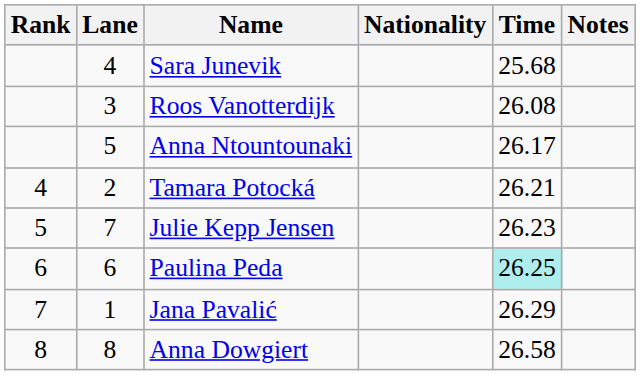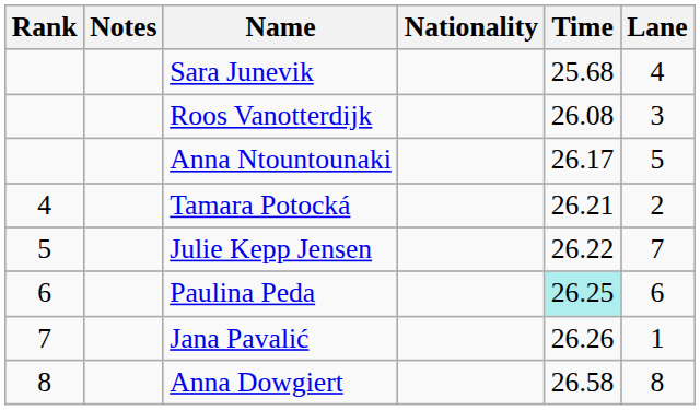 <table class="wikitable sortable" style="text-align:center">
 <tr>
 <th>Rank</th>
-<th>Lane</th>
+<th>Notes</th>
 <th>Name</th>
 <th>Nationality</th>
 <th>Time</th>
-<th>Notes</th>
+<th>Lane</th>
 </tr>
 <tr>
 <td></td>
-<td>4</td>
+<td></td>
 <td align=left><a href='#'>Sara Junevik</a></td>
 <td align=left></td>
 <td>25.68</td>
-<td></td>
+<td>4</td>
 </tr>
 <tr>
 <td></td>
-<td>3</td>
+<td></td>
 <td align=left><a href='#'>Roos Vanotterdijk</a></td>
 <td align=left></td>
 <td>26.08</td>
-<td></td>
+<td>3</td>
 </tr>
 <tr>
 <td></td>
-<td>5</td>
+<td></td>
 <td align=left><a href='#'>Anna Ntountounaki</a></td>
 <td align=left></td>
 <td>26.17</td>
-<td></td>
+<td>5</td>
 </tr>
 <tr>
 <td>4</td>
-<td>2</td>
+<td></td>
 <td align=left><a href='#'>Tamara Potocká</a></td>
 <td align=left></td>
 <td>26.21</td>
-<td></td>
+<td>2</td>
 </tr>
 <tr>
 <td>5</td>
-<td>7</td>
+<td></td>
 <td align=left><a href='#'>Julie Kepp Jensen</a></td>
 <td align=left></td>
-<td>26.23</td>
-<td></td>
+<td>26.22</td>
+<td>7</td>
 </tr>
 <tr>
 <td>6</td>
-<td>6</td>
+<td></td>
 <td align=left><a href='#'>Paulina Peda</a></td>
 <td align=left></td>
 <td style="background: paleturquoise;">26.25</td>
-<td></td>
+<td>6</td>
 </tr>
 <tr>
 <td>7</td>
-<td>1</td>
+<td></td>
 <td align=left><a href='#'>Jana Pavalić</a></td>
 <td align=left></td>
-<td>26.29</td>
-<td></td>
+<td>26.26</td>
+<td>1</td>
 </tr>
 <tr>
 <td>8</td>
-<td>8</td>
+<td></td>
 <td align=left><a href='#'>Anna Dowgiert</a></td>
 <td align=left></td>
 <td>26.58</td>
-<td></td>
+<td>8</td>
 </tr>
 </table>
